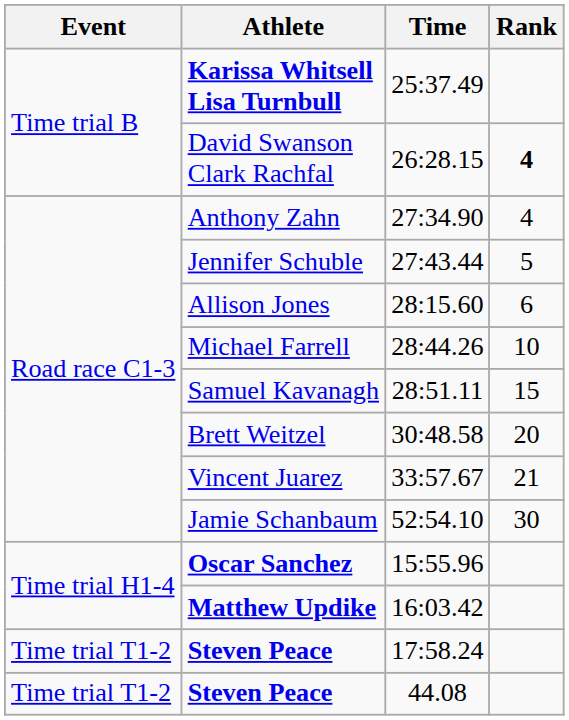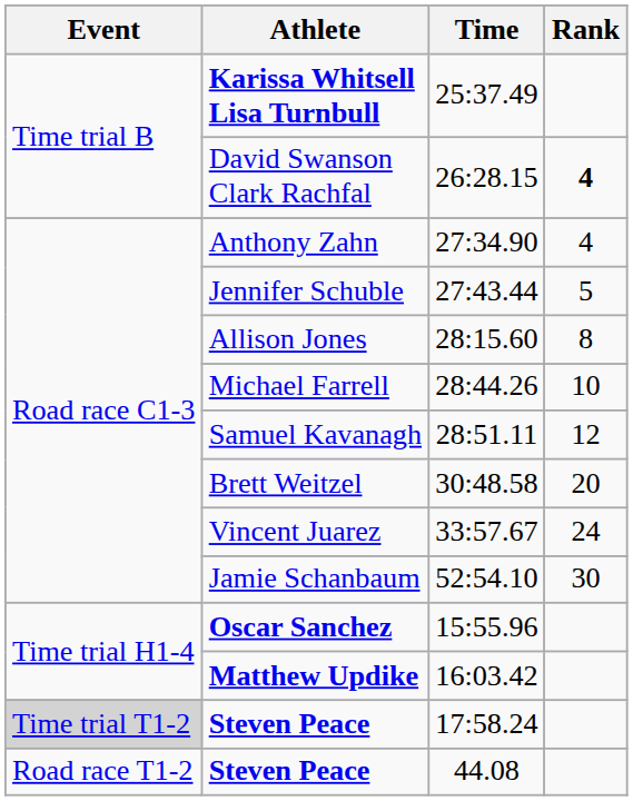 <table class=wikitable style="font-size:90%">
 <tr>
 <th>Event</th>
 <th>Athlete</th>
 <th>Time</th>
 <th>Rank</th>
 </tr>
 <tr>
 <td rowspan=2><a href='#'>Time trial B</a></td>
 <td><strong><a href='#'>Karissa Whitsell</a><br><a href='#'>Lisa Turnbull</a></strong></td>
 <td align=center>25:37.49</td>
 <td align=center></td>
 </tr>
 <tr>
 <td><a href='#'>David Swanson</a><br><a href='#'>Clark Rachfal</a></td>
 <td align=center>26:28.15</td>
 <td align=center><strong>4</strong></td>
 </tr>
 <tr>
 <td rowspan=8><a href='#'>Road race C1-3</a></td>
 <td><a href='#'>Anthony Zahn</a></td>
 <td align=center>27:34.90</td>
 <td align=center>4</td>
 </tr>
 <tr>
 <td><a href='#'>Jennifer Schuble</a></td>
 <td align=center>27:43.44</td>
 <td align=center>5</td>
 </tr>
 <tr>
 <td><a href='#'>Allison Jones</a></td>
 <td align=center>28:15.60</td>
-<td align=center>6</td>
+<td align=center>8</td>
 </tr>
 <tr>
 <td><a href='#'>Michael Farrell</a></td>
 <td align=center>28:44.26</td>
 <td align=center>10</td>
 </tr>
 <tr>
 <td><a href='#'>Samuel Kavanagh</a></td>
 <td align=center>28:51.11</td>
-<td align=center>15</td>
+<td align=center>12</td>
 </tr>
 <tr>
 <td><a href='#'>Brett Weitzel</a></td>
 <td align=center>30:48.58</td>
 <td align=center>20</td>
 </tr>
 <tr>
 <td><a href='#'>Vincent Juarez</a></td>
 <td align=center>33:57.67</td>
-<td align=center>21</td>
+<td align=center>24</td>
 </tr>
 <tr>
 <td><a href='#'>Jamie Schanbaum</a></td>
 <td align=center>52:54.10</td>
 <td align=center>30</td>
 </tr>
 <tr>
 <td rowspan=2><a href='#'>Time trial H1-4</a></td>
 <td><strong><a href='#'>Oscar Sanchez</a></strong></td>
 <td align=center>15:55.96</td>
 <td align=center></td>
 </tr>
 <tr>
 <td><strong><a href='#'>Matthew Updike</a></strong></td>
 <td align=center>16:03.42</td>
 <td align=center></td>
 </tr>
 <tr>
-<td><a href='#'>Time trial T1-2</a></td>
+<td style="background: lightgrey;"><a href='#'>Time trial T1-2</a></td>
 <td><strong><a href='#'>Steven Peace</a></strong></td>
 <td align=center>17:58.24</td>
 <td align=center></td>
 </tr>
 <tr>
-<td><a href='#'>Time trial T1-2</a></td>
+<td><a href='#'>Road race T1-2</a></td>
 <td><strong><a href='#'>Steven Peace</a></strong></td>
 <td align=center>44.08</td>
 <td align=center></td>
 </tr>
 </table>
